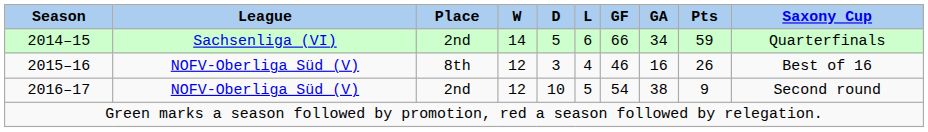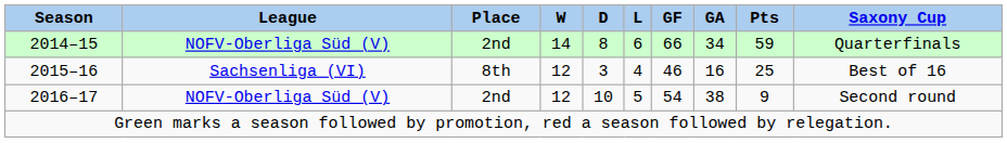 <table class="wikitable" width="800px">
 <tr>
 <th style="background:#ABCDEF;">Season</th>
 <th style="background:#ABCDEF;">League</th>
 <th style="background:#ABCDEF;">Place</th>
 <th style="background:#ABCDEF;">W</th>
 <th style="background:#ABCDEF;">D</th>
 <th style="background:#ABCDEF;">L</th>
 <th style="background:#ABCDEF;">GF</th>
 <th style="background:#ABCDEF;">GA</th>
 <th style="background:#ABCDEF;">Pts</th>
 <th style="background:#ABCDEF;"><a href='#'>Saxony Cup</a></th>
 </tr>
 <tr align="center" style="background:#ccffcc;">
 <td>2014–15</td>
-<td><a href='#'>Sachsenliga (VI)</a></td>
+<td><a href='#'>NOFV-Oberliga Süd (V)</a></td>
 <td>2nd</td>
 <td>14</td>
-<td>5</td>
+<td>8</td>
 <td>6</td>
 <td>66</td>
 <td>34</td>
 <td>59</td>
 <td>Quarterfinals</td>
 </tr>
 <tr align="center">
 <td>2015–16</td>
-<td><a href='#'>NOFV-Oberliga Süd (V)</a></td>
+<td><a href='#'>Sachsenliga (VI)</a></td>
 <td>8th</td>
 <td>12</td>
 <td>3</td>
 <td>4</td>
 <td>46</td>
 <td>16</td>
-<td>26</td>
+<td>25</td>
 <td>Best of 16</td>
 </tr>
 <tr align="center">
 <td>2016–17</td>
 <td><a href='#'>NOFV-Oberliga Süd (V)</a></td>
 <td>2nd</td>
 <td>12</td>
 <td>10</td>
 <td>5</td>
 <td>54</td>
 <td>38</td>
 <td>9</td>
 <td>Second round</td>
 </tr>
 <tr>
 <td colspan="12" align="center">Green marks a season followed by promotion, red a season followed by relegation.</td>
 </tr>
 </table>
